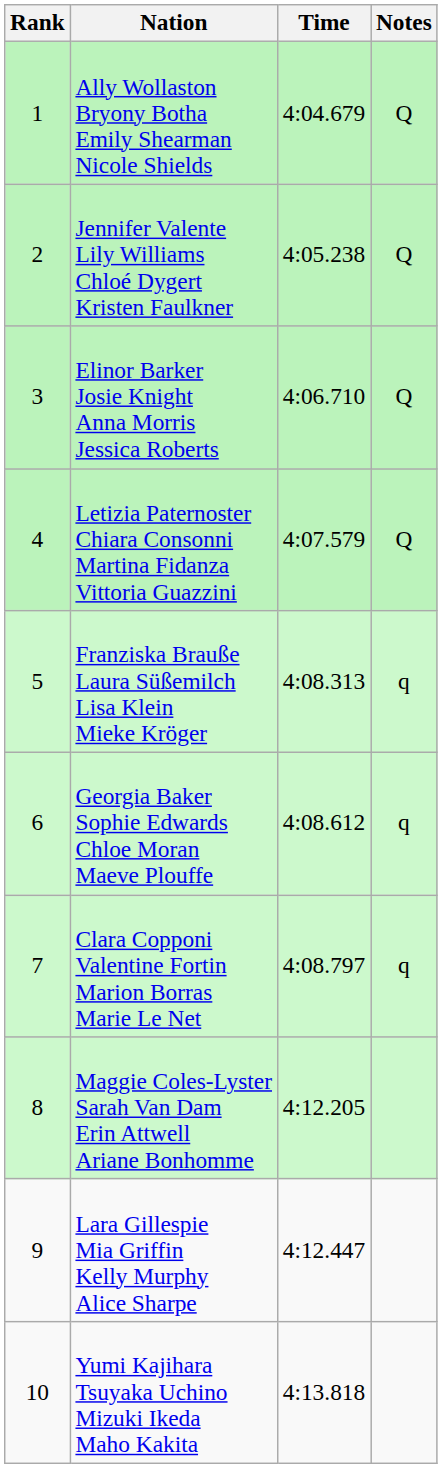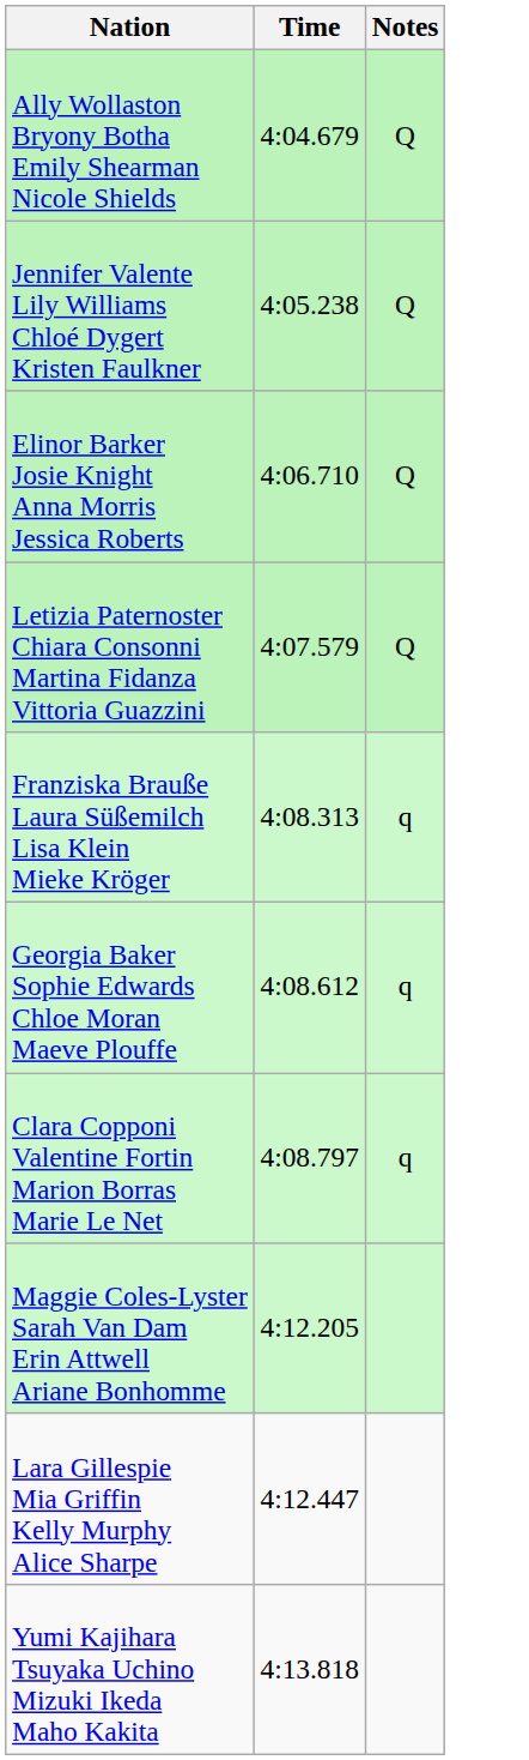 <table class="wikitable sortable" style="text-align:center;">
 <tr>
-<th>Rank</th>
 <th>Nation</th>
 <th>Time</th>
 <th class="unsortable">Notes</th>
 </tr>
 <tr bgcolor=bbf3bb>
-<td>1</td>
 <td align=left><br><a href='#'>Ally Wollaston</a><br><a href='#'>Bryony Botha</a><br><a href='#'>Emily Shearman</a><br><a href='#'>Nicole Shields</a></td>
 <td>4:04.679</td>
 <td>Q</td>
 </tr>
 <tr bgcolor=bbf3bb>
-<td>2</td>
 <td align=left><br><a href='#'>Jennifer Valente</a><br><a href='#'>Lily Williams</a><br><a href='#'>Chloé Dygert</a><br><a href='#'>Kristen Faulkner</a></td>
 <td>4:05.238</td>
 <td>Q</td>
 </tr>
 <tr bgcolor=bbf3bb>
-<td>3</td>
 <td align=left><br><a href='#'>Elinor Barker</a><br><a href='#'>Josie Knight</a><br><a href='#'>Anna Morris</a><br><a href='#'>Jessica Roberts</a></td>
 <td align="left">4:06.710</td>
 <td>Q</td>
 </tr>
 <tr bgcolor=bbf3bb>
-<td>4</td>
 <td align=left><br><a href='#'>Letizia Paternoster</a><br><a href='#'>Chiara Consonni</a><br><a href='#'>Martina Fidanza</a><br><a href='#'>Vittoria Guazzini</a></td>
 <td>4:07.579</td>
 <td>Q</td>
 </tr>
 <tr bgcolor=ccf9cc>
-<td>5</td>
 <td align=left><br><a href='#'>Franziska Brauße</a><br><a href='#'>Laura Süßemilch</a><br><a href='#'>Lisa Klein</a><br><a href='#'>Mieke Kröger</a></td>
 <td>4:08.313</td>
 <td>q</td>
 </tr>
 <tr bgcolor=ccf9cc>
-<td>6</td>
 <td align=left><br><a href='#'>Georgia Baker</a><br><a href='#'>Sophie Edwards</a><br><a href='#'>Chloe Moran</a><br><a href='#'>Maeve Plouffe</a></td>
 <td>4:08.612</td>
 <td>q</td>
 </tr>
 <tr bgcolor=ccf9cc>
-<td>7</td>
 <td align=left><br><a href='#'>Clara Copponi</a><br><a href='#'>Valentine Fortin</a><br><a href='#'>Marion Borras</a><br><a href='#'>Marie Le Net</a></td>
 <td>4:08.797</td>
 <td>q</td>
 </tr>
 <tr bgcolor=ccf9cc>
-<td>8</td>
 <td align=left><br><a href='#'>Maggie Coles-Lyster</a><br><a href='#'>Sarah Van Dam</a><br><a href='#'>Erin Attwell</a><br><a href='#'>Ariane Bonhomme</a></td>
 <td>4:12.205</td>
 <td></td>
 </tr>
 <tr>
-<td>9</td>
 <td align=left><br><a href='#'>Lara Gillespie</a><br><a href='#'>Mia Griffin</a><br><a href='#'>Kelly Murphy</a><br><a href='#'>Alice Sharpe</a></td>
 <td>4:12.447</td>
 <td></td>
 </tr>
 <tr>
-<td>10</td>
 <td align=left><br><a href='#'>Yumi Kajihara</a><br><a href='#'>Tsuyaka Uchino</a><br><a href='#'>Mizuki Ikeda</a><br><a href='#'>Maho Kakita</a></td>
 <td>4:13.818</td>
 <td></td>
 </tr>
 </table>
